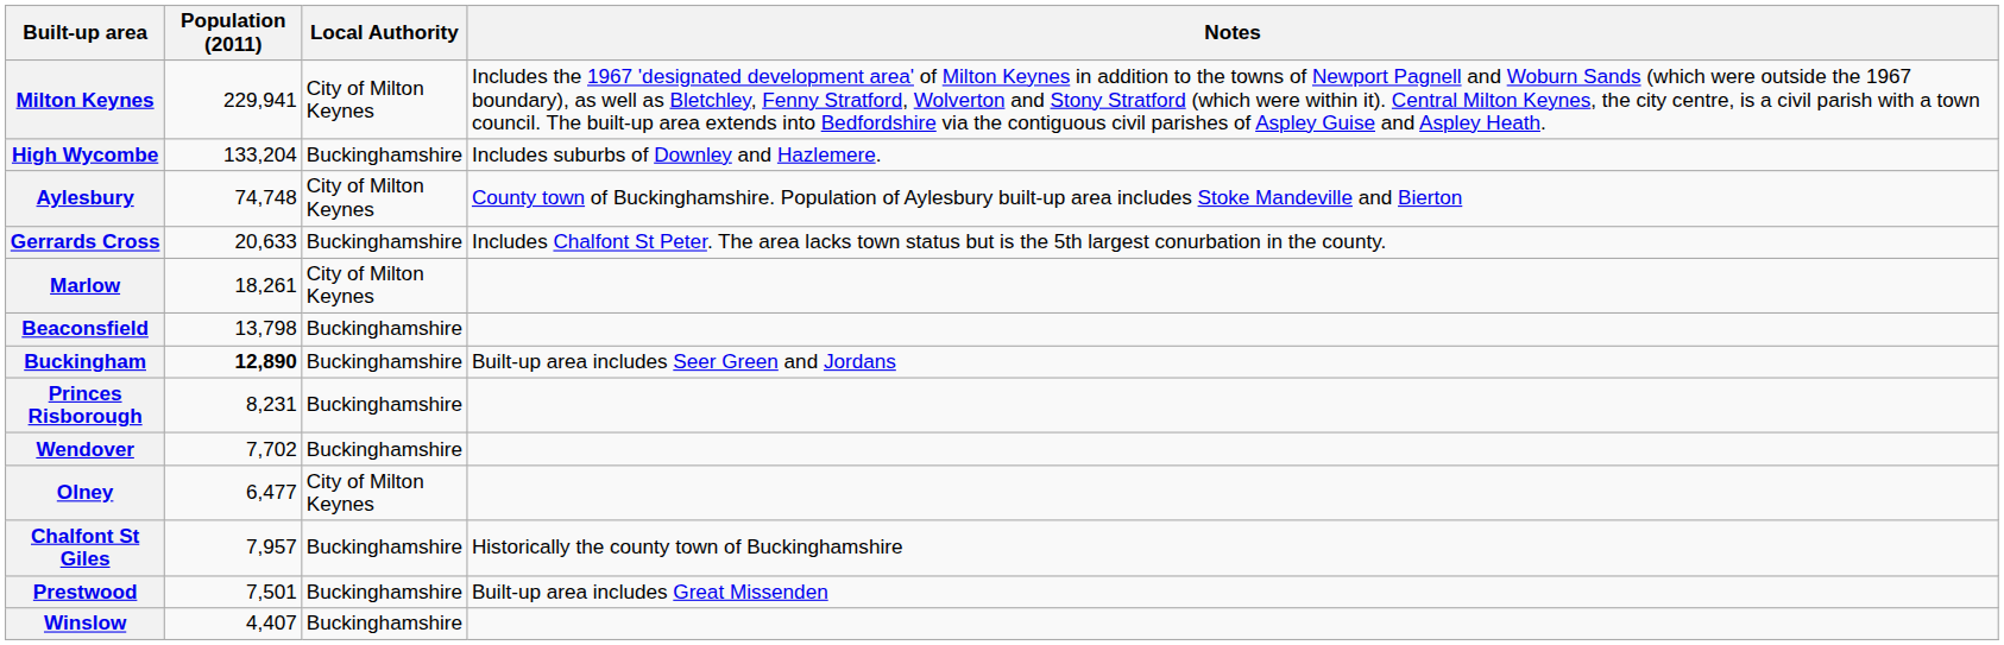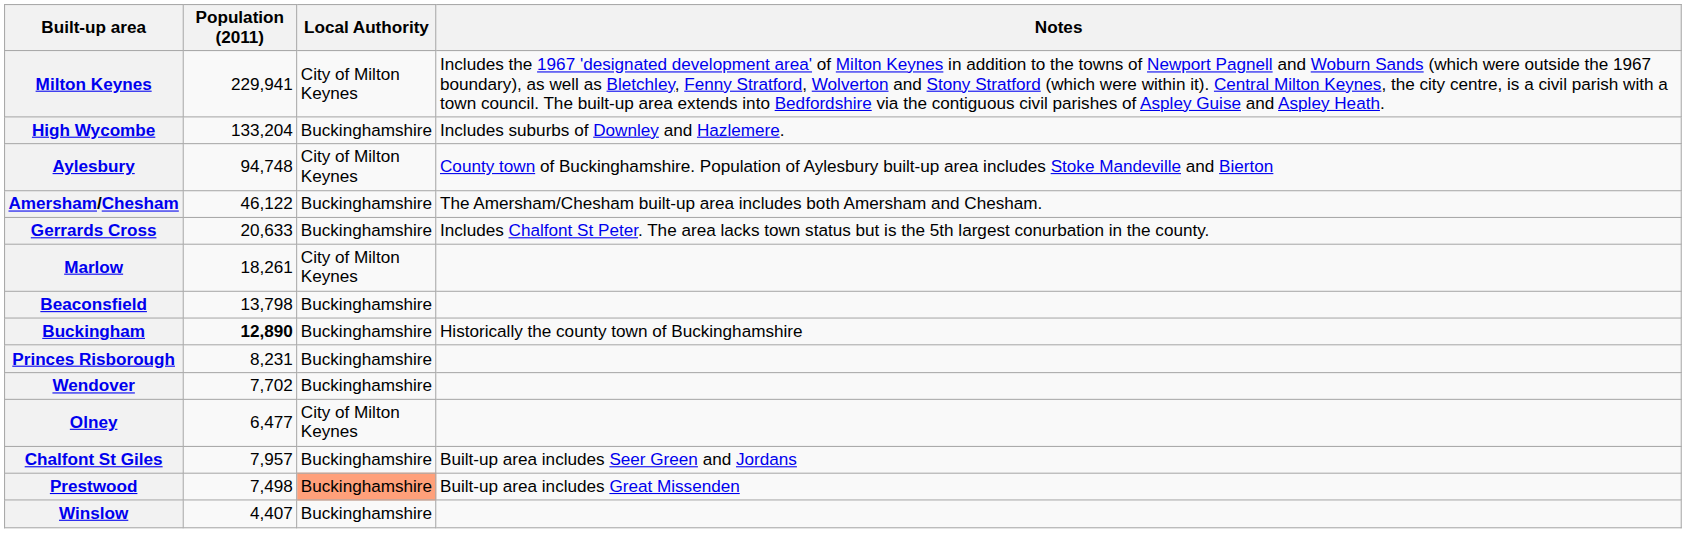 <table class="wikitable sortable">
 <tr>
 <th>Built-up area</th>
 <th>Population (2011)</th>
 <th width=120px>Local Authority</th>
 <th class="unsortable">Notes</th>
 </tr>
 <tr>
 <th><a href='#'>Milton Keynes</a> </th>
 <td style="text-align:right;">229,941</td>
 <td>City of Milton Keynes</td>
 <td>Includes the <a href='#'>1967 'designated development area'</a> of <a href='#'>Milton Keynes</a> in addition to the towns of <a href='#'>Newport Pagnell</a> and <a href='#'>Woburn Sands</a> (which were outside the 1967 boundary), as well as <a href='#'>Bletchley</a>, <a href='#'>Fenny Stratford</a>, <a href='#'>Wolverton</a> and <a href='#'>Stony Stratford</a> (which were within it). <a href='#'>Central Milton Keynes</a>, the city centre, is a civil parish with a town council. The built-up area extends into <a href='#'>Bedfordshire</a> via the contiguous civil parishes of <a href='#'>Aspley Guise</a> and <a href='#'>Aspley Heath</a>.</td>
 </tr>
 <tr>
 <th><a href='#'>High Wycombe</a></th>
 <td style="text-align:right;">133,204</td>
 <td>Buckinghamshire</td>
 <td>Includes suburbs of <a href='#'>Downley</a> and <a href='#'>Hazlemere</a>.</td>
 </tr>
 <tr>
 <th><a href='#'>Aylesbury</a></th>
-<td style="text-align:right;">74,748</td>
+<td style="text-align:right;">94,748</td>
 <td>City of Milton Keynes</td>
 <td><a href='#'>County town</a> of Buckinghamshire. Population of Aylesbury built-up area includes <a href='#'>Stoke Mandeville</a> and <a href='#'>Bierton</a></td>
+</tr>
+<tr>
+<th><a href='#'>Amersham</a>/<a href='#'>Chesham</a></th>
+<td style="text-align:right;">46,122</td>
+<td>Buckinghamshire</td>
+<td>The Amersham/Chesham built-up area includes both Amersham and Chesham.</td>
 </tr>
 <tr>
 <th><a href='#'>Gerrards Cross</a></th>
 <td style="text-align:right;">20,633</td>
 <td>Buckinghamshire</td>
 <td>Includes <a href='#'>Chalfont St Peter</a>. The area lacks town status but is the 5th largest conurbation in the county.</td>
 </tr>
 <tr>
 <th><a href='#'>Marlow</a></th>
 <td style="text-align:right;">18,261</td>
 <td>City of Milton Keynes</td>
 <td></td>
 </tr>
 <tr>
 <th><a href='#'>Beaconsfield</a></th>
 <td style="text-align:right;">13,798</td>
 <td>Buckinghamshire</td>
 <td></td>
 </tr>
 <tr>
 <th><a href='#'>Buckingham</a></th>
 <td style="text-align:right;"><strong>12,890</strong></td>
 <td>Buckinghamshire</td>
-<td>Built-up area includes <a href='#'>Seer Green</a> and <a href='#'>Jordans</a></td>
+<td>Historically the county town of Buckinghamshire</td>
 </tr>
 <tr>
 <th><a href='#'>Princes Risborough</a></th>
 <td style="text-align:right;">8,231</td>
 <td>Buckinghamshire</td>
 <td></td>
 </tr>
 <tr>
 <th><a href='#'>Wendover</a></th>
 <td style="text-align:right;">7,702</td>
 <td>Buckinghamshire</td>
 <td></td>
 </tr>
 <tr>
 <th><a href='#'>Olney</a></th>
 <td style="text-align:right;">6,477</td>
 <td>City of Milton Keynes</td>
 <td></td>
 </tr>
 <tr>
 <th><a href='#'>Chalfont St Giles</a></th>
 <td style="text-align:right;">7,957</td>
 <td>Buckinghamshire</td>
-<td>Historically the county town of Buckinghamshire</td>
+<td>Built-up area includes <a href='#'>Seer Green</a> and <a href='#'>Jordans</a></td>
 </tr>
 <tr>
 <th><a href='#'>Prestwood</a></th>
-<td style="text-align:right;">7,501</td>
-<td>Buckinghamshire</td>
+<td style="text-align:right;">7,498</td>
+<td style="background: lightsalmon;">Buckinghamshire</td>
 <td>Built-up area includes <a href='#'>Great Missenden</a></td>
 </tr>
 <tr>
 <th><a href='#'>Winslow</a></th>
 <td style="text-align:right;">4,407</td>
 <td>Buckinghamshire</td>
 <td></td>
 </tr>
 </table>
